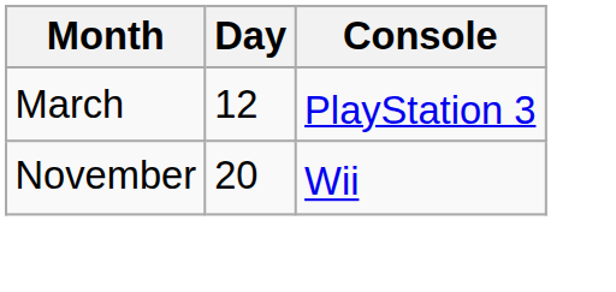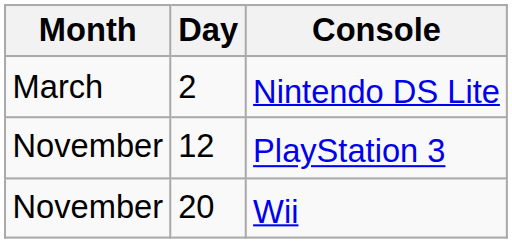 <table class="wikitable">
 <tr>
 <th>Month</th>
 <th>Day</th>
 <th>Console</th>
 </tr>
 <tr>
 <td>March</td>
+<td>2</td>
+<td><a href='#'>Nintendo DS Lite</a><sup></sup></td>
+</tr>
+<tr>
+<td>November</td>
 <td>12</td>
 <td><a href='#'>PlayStation 3</a><sup></sup></td>
 </tr>
 <tr>
 <td>November</td>
 <td>20</td>
 <td><a href='#'>Wii</a><sup></sup></td>
 </tr>
 </table>
